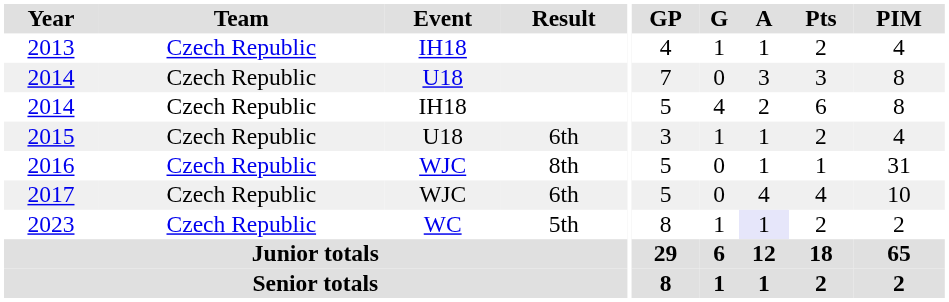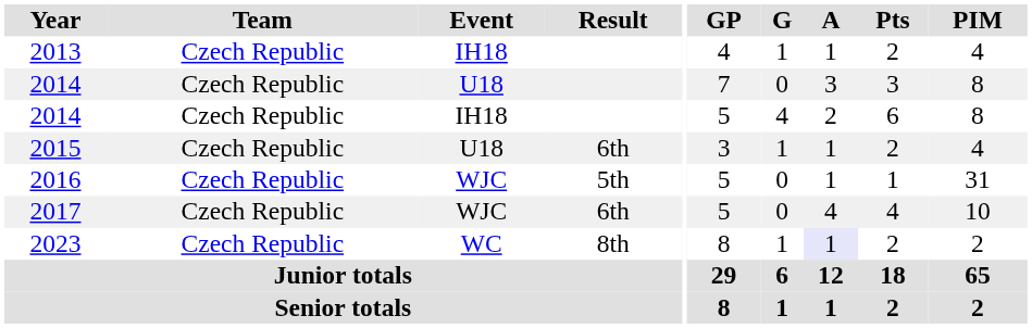 <table border="0" cellpadding="1" cellspacing="0" ID="Table3" style="text-align:center; width:40em">
 <tr ALIGN="center" bgcolor="#e0e0e0">
 <th>Year</th>
 <th>Team</th>
 <th>Event</th>
 <th>Result</th>
 <th rowspan="99" bgcolor="#ffffff"></th>
 <th>GP</th>
 <th>G</th>
 <th>A</th>
 <th>Pts</th>
 <th>PIM</th>
 </tr>
 <tr>
 <td><a href='#'>2013</a></td>
 <td><a href='#'>Czech Republic</a></td>
 <td><a href='#'>IH18</a></td>
 <td></td>
 <td>4</td>
 <td>1</td>
 <td>1</td>
 <td>2</td>
 <td>4</td>
 </tr>
 <tr bgcolor="#f0f0f0">
 <td><a href='#'>2014</a></td>
 <td>Czech Republic</td>
 <td><a href='#'>U18</a></td>
 <td></td>
 <td>7</td>
 <td>0</td>
 <td>3</td>
 <td>3</td>
 <td>8</td>
 </tr>
 <tr>
 <td><a href='#'>2014</a></td>
 <td>Czech Republic</td>
 <td>IH18</td>
 <td></td>
 <td>5</td>
 <td>4</td>
 <td>2</td>
 <td>6</td>
 <td>8</td>
 </tr>
 <tr bgcolor="#f0f0f0">
 <td><a href='#'>2015</a></td>
 <td>Czech Republic</td>
 <td>U18</td>
 <td>6th</td>
 <td>3</td>
 <td>1</td>
 <td>1</td>
 <td>2</td>
 <td>4</td>
 </tr>
 <tr>
 <td><a href='#'>2016</a></td>
 <td><a href='#'>Czech Republic</a></td>
 <td><a href='#'>WJC</a></td>
-<td>8th</td>
+<td>5th</td>
 <td>5</td>
 <td>0</td>
 <td>1</td>
 <td>1</td>
 <td>31</td>
 </tr>
 <tr bgcolor="#f0f0f0">
 <td><a href='#'>2017</a></td>
 <td>Czech Republic</td>
 <td>WJC</td>
 <td>6th</td>
 <td>5</td>
 <td>0</td>
 <td>4</td>
 <td>4</td>
 <td>10</td>
 </tr>
 <tr>
 <td><a href='#'>2023</a></td>
 <td><a href='#'>Czech Republic</a></td>
 <td><a href='#'>WC</a></td>
-<td>5th</td>
+<td>8th</td>
 <td>8</td>
 <td>1</td>
 <td style="background: lavender;">1</td>
 <td>2</td>
 <td>2</td>
 </tr>
 <tr bgcolor="#e0e0e0">
 <th colspan="4">Junior totals</th>
 <th>29</th>
 <th>6</th>
 <th>12</th>
 <th>18</th>
 <th>65</th>
 </tr>
 <tr bgcolor="#e0e0e0">
 <th colspan="4">Senior totals</th>
 <th>8</th>
 <th>1</th>
 <th>1</th>
 <th>2</th>
 <th>2</th>
 </tr>
 </table>
